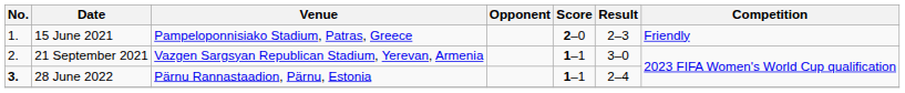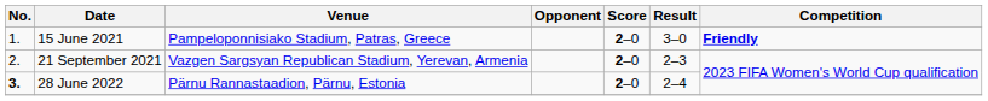 <table class="wikitable">
 <tr>
 <th>No.</th>
 <th>Date</th>
 <th>Venue</th>
 <th>Opponent</th>
 <th>Score</th>
 <th>Result</th>
 <th>Competition</th>
 </tr>
 <tr>
 <td>1.</td>
 <td>15 June 2021</td>
 <td><a href='#'>Pampeloponnisiako Stadium</a>, <a href='#'>Patras</a>, <a href='#'>Greece</a></td>
 <td></td>
 <td align=center><strong>2</strong>–0</td>
-<td align=center>2–3</td>
-<td><a href='#'>Friendly</a></td>
+<td align=center>3–0</td>
+<td><strong><a href='#'>Friendly</a></strong></td>
 </tr>
 <tr>
 <td>2.</td>
 <td>21 September 2021</td>
 <td><a href='#'>Vazgen Sargsyan Republican Stadium</a>, <a href='#'>Yerevan</a>, <a href='#'>Armenia</a></td>
 <td></td>
-<td align=center><strong>1</strong>–1</td>
-<td align=center>3–0</td>
+<td align=center><strong>2</strong>–0</td>
+<td align=center>2–3</td>
 <td rowspan=2><a href='#'>2023 FIFA Women's World Cup qualification</a></td>
 </tr>
 <tr>
 <td><strong>3.</strong></td>
 <td>28 June 2022</td>
 <td><a href='#'>Pärnu Rannastaadion</a>, <a href='#'>Pärnu</a>, <a href='#'>Estonia</a></td>
 <td></td>
-<td align=center><strong>1</strong>–1</td>
+<td align=center><strong>2</strong>–0</td>
 <td align=center>2–4</td>
 </tr>
 <tr>
 </tr>
 </table>
